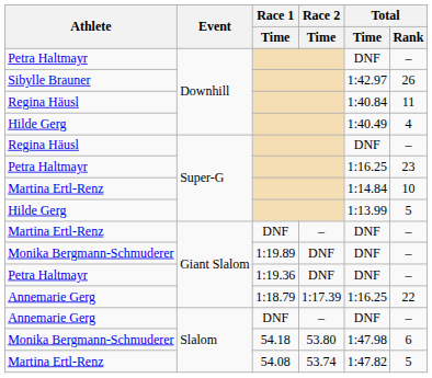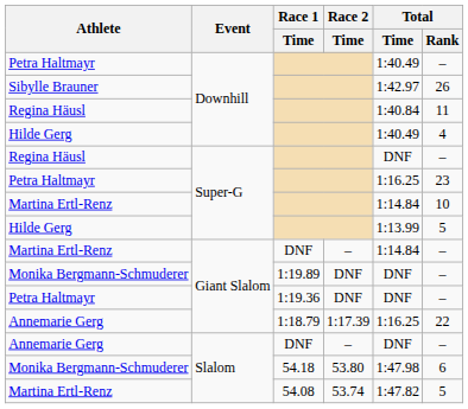 <table class="wikitable" style="font-size:90%">
 <tr>
 <th rowspan="2">Athlete</th>
 <th rowspan="2">Event</th>
 <th>Race 1</th>
 <th>Race 2</th>
 <th colspan="2">Total</th>
 </tr>
 <tr>
 <th>Time</th>
 <th>Time</th>
 <th>Time</th>
 <th>Rank</th>
 </tr>
 <tr>
 <td><a href='#'>Petra Haltmayr</a></td>
 <td rowspan="4">Downhill</td>
 <td colspan="2" bgcolor="wheat"></td>
-<td align="center">DNF</td>
+<td align="center">1:40.49</td>
 <td align="center">–</td>
 </tr>
 <tr>
 <td><a href='#'>Sibylle Brauner</a></td>
 <td colspan="2" bgcolor="wheat"></td>
 <td align="center">1:42.97</td>
 <td align="center">26</td>
 </tr>
 <tr>
 <td><a href='#'>Regina Häusl</a></td>
 <td colspan="2" bgcolor="wheat"></td>
 <td align="center">1:40.84</td>
 <td align="center">11</td>
 </tr>
 <tr>
 <td><a href='#'>Hilde Gerg</a></td>
 <td colspan="2" bgcolor="wheat"></td>
 <td align="center">1:40.49</td>
 <td align="center">4</td>
 </tr>
 <tr>
 <td><a href='#'>Regina Häusl</a></td>
 <td rowspan="4">Super-G</td>
 <td colspan="2" bgcolor="wheat"></td>
 <td align="center">DNF</td>
 <td align="center">–</td>
 </tr>
 <tr>
 <td><a href='#'>Petra Haltmayr</a></td>
 <td colspan="2" bgcolor="wheat"></td>
 <td align="center">1:16.25</td>
 <td align="center">23</td>
 </tr>
 <tr>
 <td><a href='#'>Martina Ertl-Renz</a></td>
 <td colspan="2" bgcolor="wheat"></td>
 <td align="center">1:14.84</td>
 <td align="center">10</td>
 </tr>
 <tr>
 <td><a href='#'>Hilde Gerg</a></td>
 <td colspan="2" bgcolor="wheat"></td>
 <td align="center">1:13.99</td>
 <td align="center">5</td>
 </tr>
 <tr>
 <td><a href='#'>Martina Ertl-Renz</a></td>
 <td rowspan="4">Giant Slalom</td>
 <td align="center">DNF</td>
 <td align="center">–</td>
-<td align="center">DNF</td>
+<td align="center">1:14.84</td>
 <td align="center">–</td>
 </tr>
 <tr>
 <td><a href='#'>Monika Bergmann-Schmuderer</a></td>
 <td align="center">1:19.89</td>
 <td align="center">DNF</td>
 <td align="center">DNF</td>
 <td align="center">–</td>
 </tr>
 <tr>
 <td><a href='#'>Petra Haltmayr</a></td>
 <td align="center">1:19.36</td>
 <td align="center">DNF</td>
 <td align="center">DNF</td>
 <td align="center">–</td>
 </tr>
 <tr>
 <td><a href='#'>Annemarie Gerg</a></td>
 <td align="center">1:18.79</td>
 <td align="center">1:17.39</td>
 <td align="center">1:16.25</td>
 <td align="center">22</td>
 </tr>
 <tr>
 <td><a href='#'>Annemarie Gerg</a></td>
 <td rowspan="3">Slalom</td>
 <td align="center">DNF</td>
 <td align="center">–</td>
 <td align="center">DNF</td>
 <td align="center">–</td>
 </tr>
 <tr>
 <td><a href='#'>Monika Bergmann-Schmuderer</a></td>
 <td align="center">54.18</td>
 <td align="center">53.80</td>
 <td align="center">1:47.98</td>
 <td align="center">6</td>
 </tr>
 <tr>
 <td><a href='#'>Martina Ertl-Renz</a></td>
 <td align="center">54.08</td>
 <td align="center">53.74</td>
 <td align="center">1:47.82</td>
 <td align="center">5</td>
 </tr>
 </table>
